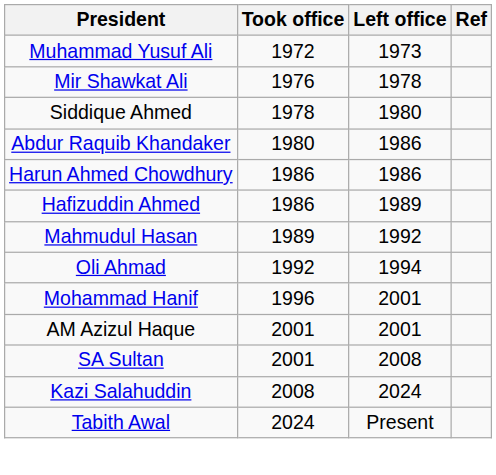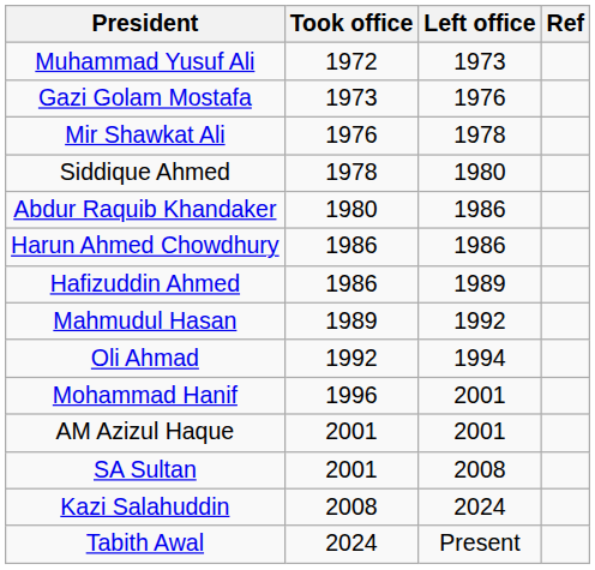 <table class="wikitable" style="text-align:center">
 <tr>
 <th>President</th>
 <th>Took office</th>
 <th>Left office</th>
 <th>Ref</th>
 </tr>
 <tr>
 <td><a href='#'>Muhammad Yusuf Ali</a></td>
 <td>1972</td>
 <td>1973</td>
+<td></td>
+</tr>
+<tr>
+<td><a href='#'>Gazi Golam Mostafa</a></td>
+<td>1973</td>
+<td>1976</td>
 <td></td>
 </tr>
 <tr>
 <td><a href='#'>Mir Shawkat Ali</a></td>
 <td>1976</td>
 <td>1978</td>
 <td></td>
 </tr>
 <tr>
 <td>Siddique Ahmed</td>
 <td>1978</td>
 <td>1980</td>
 <td></td>
 </tr>
 <tr>
 <td><a href='#'>Abdur Raquib Khandaker</a></td>
 <td>1980</td>
 <td>1986</td>
 <td></td>
 </tr>
 <tr>
 <td><a href='#'>Harun Ahmed Chowdhury</a></td>
 <td>1986</td>
 <td>1986</td>
 <td></td>
 </tr>
 <tr>
 <td><a href='#'>Hafizuddin Ahmed</a></td>
 <td>1986</td>
 <td>1989</td>
 <td></td>
 </tr>
 <tr>
 <td><a href='#'>Mahmudul Hasan</a></td>
 <td>1989</td>
 <td>1992</td>
 <td></td>
 </tr>
 <tr>
 <td><a href='#'>Oli Ahmad</a></td>
 <td>1992</td>
 <td>1994</td>
 <td></td>
 </tr>
 <tr>
 <td><a href='#'>Mohammad Hanif</a></td>
 <td>1996</td>
 <td>2001</td>
 <td></td>
 </tr>
 <tr>
 <td>AM Azizul Haque</td>
 <td>2001</td>
 <td>2001</td>
 <td></td>
 </tr>
 <tr>
 <td><a href='#'>SA Sultan</a></td>
 <td>2001</td>
 <td>2008</td>
 <td></td>
 </tr>
 <tr>
 <td><a href='#'>Kazi Salahuddin</a></td>
 <td>2008</td>
 <td>2024</td>
 <td></td>
 </tr>
 <tr>
 <td><a href='#'>Tabith Awal</a></td>
 <td>2024</td>
 <td>Present</td>
 <td></td>
 </tr>
 </table>
